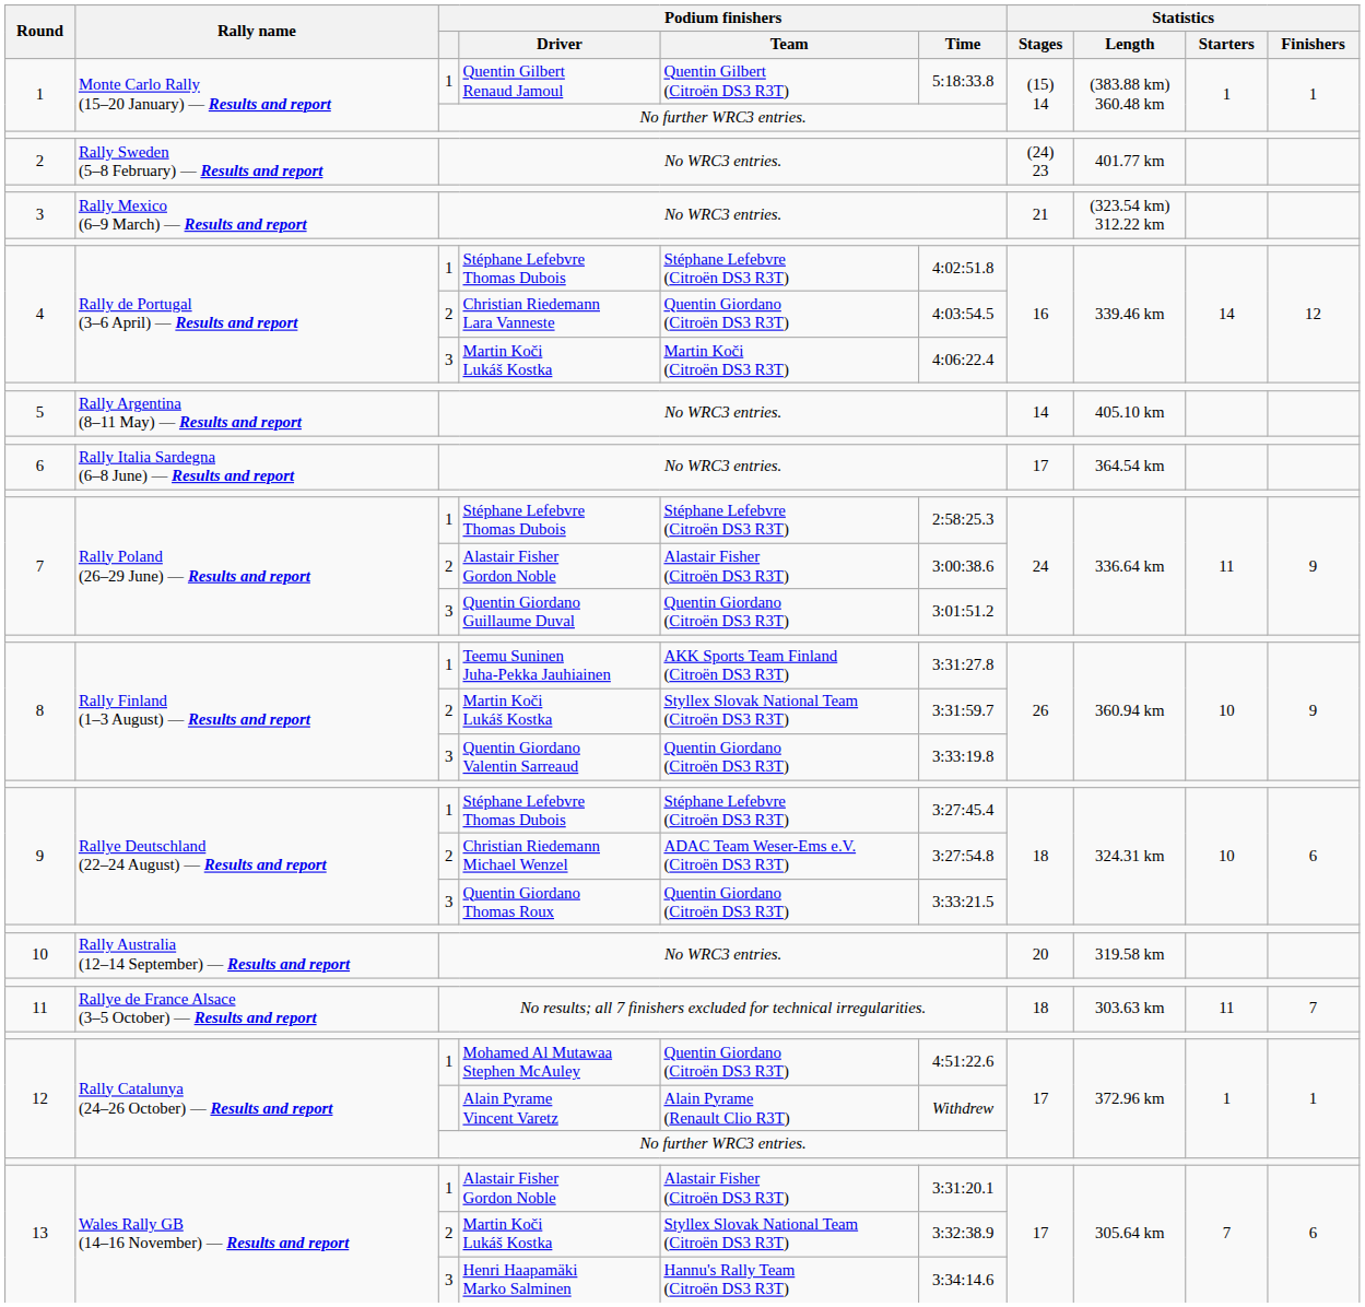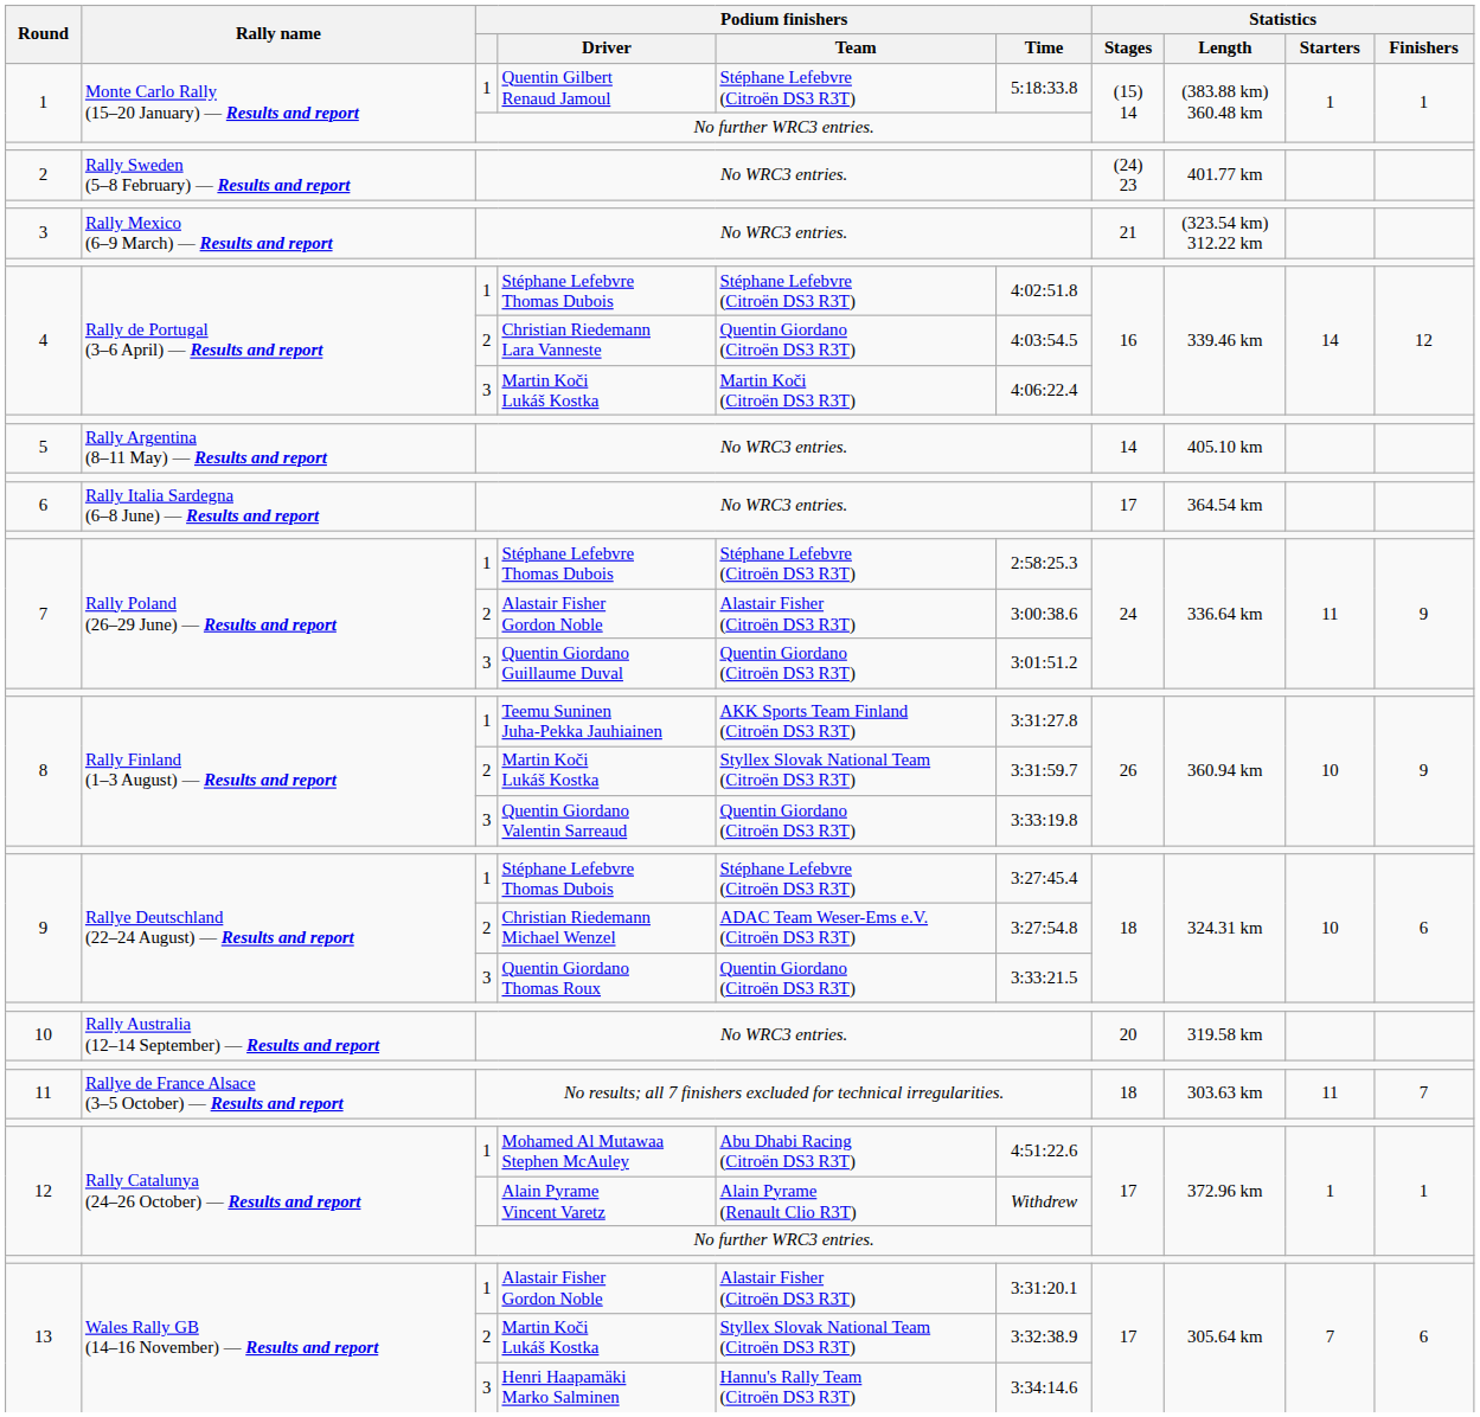 <table class="wikitable" width=90% style="font-size:85%;">
 <tr>
 <th rowspan=2>Round</th>
 <th style="width:22em" rowspan=2>Rally name</th>
 <th colspan=4>Podium finishers</th>
 <th colspan=4>Statistics</th>
 </tr>
 <tr>
 <th></th>
 <th>Driver</th>
 <th>Team</th>
 <th>Time</th>
 <th>Stages</th>
 <th>Length</th>
 <th>Starters</th>
 <th>Finishers</th>
 </tr>
 <tr>
 <td rowspan=2 align=center>1</td>
 <td rowspan=2> <a href='#'>Monte Carlo Rally</a><br>(15–20 January) — <strong><em><a href='#'>Results and report</a></em></strong></td>
 <td align=center>1</td>
 <td> <a href='#'>Quentin Gilbert</a><br> <a href='#'>Renaud Jamoul</a></td>
-<td> <a href='#'>Quentin Gilbert</a><br> (<a href='#'>Citroën DS3 R3T</a>)</td>
+<td> <a href='#'>Stéphane Lefebvre</a><br>(<a href='#'>Citroën DS3 R3T</a>)</td>
 <td align=center>5:18:33.8</td>
 <td rowspan=2 align=center>(15)<br>14</td>
 <td rowspan=2 align=center>(383.88 km)<br>360.48 km</td>
 <td rowspan=2 align=center>1</td>
 <td rowspan=2 align=center>1</td>
 </tr>
 <tr>
 <td colspan="4" align="center"><em>No further WRC3 entries.</em></td>
 </tr>
 <tr>
 <td colspan=10></td>
 </tr>
 <tr>
 <td align=center>2</td>
 <td> <a href='#'>Rally Sweden</a><br>(5–8 February) — <strong><em><a href='#'>Results and report</a></em></strong></td>
 <td colspan=4 align="center"><em>No WRC3 entries.</em></td>
 <td align="center">(24)<br>23</td>
 <td align="center">401.77 km</td>
 <td></td>
 <td></td>
 </tr>
 <tr>
 <td colspan=10></td>
 </tr>
 <tr>
 <td align=center>3</td>
 <td> <a href='#'>Rally Mexico</a><br>(6–9 March) — <strong><em><a href='#'>Results and report</a></em></strong></td>
 <td colspan=4 align="center"><em>No WRC3 entries.</em></td>
 <td align="center">21</td>
 <td align="center">(323.54 km)<br>312.22 km</td>
 <td></td>
 <td></td>
 </tr>
 <tr>
 <td colspan=10></td>
 </tr>
 <tr>
 <td rowspan=3 align=center>4</td>
 <td rowspan=3> <a href='#'>Rally de Portugal</a><br>(3–6 April) — <strong><em><a href='#'>Results and report</a></em></strong></td>
 <td align=center>1</td>
 <td> <a href='#'>Stéphane Lefebvre</a><br> <a href='#'>Thomas Dubois</a></td>
 <td> <a href='#'>Stéphane Lefebvre</a><br>(<a href='#'>Citroën DS3 R3T</a>)</td>
 <td align=center>4:02:51.8</td>
 <td rowspan=3 align=center>16</td>
 <td rowspan=3 align=center>339.46 km</td>
 <td rowspan=3 align=center>14</td>
 <td rowspan=3 align=center>12</td>
 </tr>
 <tr>
 <td align=center>2</td>
 <td> <a href='#'>Christian Riedemann</a><br> <a href='#'>Lara Vanneste</a></td>
 <td> <a href='#'>Quentin Giordano</a><br>(<a href='#'>Citroën DS3 R3T</a>)</td>
 <td align=center>4:03:54.5</td>
 </tr>
 <tr>
 <td align=center>3</td>
 <td> <a href='#'>Martin Koči</a><br>  <a href='#'>Lukáš Kostka</a></td>
 <td> <a href='#'>Martin Koči</a><br>(<a href='#'>Citroën DS3 R3T</a>)</td>
 <td align=center>4:06:22.4</td>
 </tr>
 <tr>
 <td colspan=10></td>
 </tr>
 <tr>
 <td align=center>5</td>
 <td> <a href='#'>Rally Argentina</a><br>(8–11 May) — <strong><em><a href='#'>Results and report</a></em></strong></td>
 <td colspan=4 align="center"><em>No WRC3 entries.</em></td>
 <td align="center">14</td>
 <td align="center">405.10 km</td>
 <td></td>
 <td></td>
 </tr>
 <tr>
 <td colspan=10></td>
 </tr>
 <tr>
 <td align=center>6</td>
 <td> <a href='#'>Rally Italia Sardegna</a><br>(6–8 June) — <strong><em><a href='#'>Results and report</a></em></strong></td>
 <td colspan=4 align="center"><em>No WRC3 entries.</em></td>
 <td align="center">17</td>
 <td align="center">364.54 km</td>
 <td></td>
 <td></td>
 </tr>
 <tr>
 <td colspan=10></td>
 </tr>
 <tr>
 <td rowspan=3 align=center>7</td>
 <td rowspan=3> <a href='#'>Rally Poland</a><br>(26–29 June) — <strong><em><a href='#'>Results and report</a></em></strong></td>
 <td align=center>1</td>
 <td> <a href='#'>Stéphane Lefebvre</a><br> <a href='#'>Thomas Dubois</a></td>
 <td> <a href='#'>Stéphane Lefebvre</a><br>(<a href='#'>Citroën DS3 R3T</a>)</td>
 <td align=center>2:58:25.3</td>
 <td rowspan=3 align="center">24</td>
 <td rowspan=3 align="center">336.64 km</td>
 <td rowspan=3 align="center">11</td>
 <td rowspan=3 align="center">9</td>
 </tr>
 <tr>
 <td align=center>2</td>
 <td> <a href='#'>Alastair Fisher</a><br> <a href='#'>Gordon Noble</a></td>
 <td> <a href='#'>Alastair Fisher</a><br>(<a href='#'>Citroën DS3 R3T</a>)</td>
 <td align=center>3:00:38.6</td>
 </tr>
 <tr>
 <td align=center>3</td>
 <td> <a href='#'>Quentin Giordano</a><br> <a href='#'>Guillaume Duval</a></td>
 <td> <a href='#'>Quentin Giordano</a><br>(<a href='#'>Citroën DS3 R3T</a>)</td>
 <td align=center>3:01:51.2</td>
 </tr>
 <tr>
 <td colspan=10></td>
 </tr>
 <tr>
 <td rowspan=3 align=center>8</td>
 <td rowspan=3> <a href='#'>Rally Finland</a><br>(1–3 August) — <strong><em><a href='#'>Results and report</a></em></strong></td>
 <td align=center>1</td>
 <td> <a href='#'>Teemu Suninen</a><br> <a href='#'>Juha-Pekka Jauhiainen</a></td>
 <td> <a href='#'>AKK Sports Team Finland</a><br>(<a href='#'>Citroën DS3 R3T</a>)</td>
 <td align=center>3:31:27.8</td>
 <td rowspan=3 align="center">26</td>
 <td rowspan=3 align="center">360.94 km</td>
 <td rowspan=3 align="center">10</td>
 <td rowspan=3 align="center">9</td>
 </tr>
 <tr>
 <td align=center>2</td>
 <td> <a href='#'>Martin Koči</a><br> <a href='#'>Lukáš Kostka</a></td>
 <td> <a href='#'>Styllex Slovak National Team</a><br>(<a href='#'>Citroën DS3 R3T</a>)</td>
 <td align=center>3:31:59.7</td>
 </tr>
 <tr>
 <td align=center>3</td>
 <td> <a href='#'>Quentin Giordano</a><br> <a href='#'>Valentin Sarreaud</a></td>
 <td> <a href='#'>Quentin Giordano</a><br>(<a href='#'>Citroën DS3 R3T</a>)</td>
 <td align=center>3:33:19.8</td>
 </tr>
 <tr>
 <td colspan=10></td>
 </tr>
 <tr>
 <td rowspan=3 align=center>9</td>
 <td rowspan=3> <a href='#'>Rallye Deutschland</a><br>(22–24 August) — <strong><em><a href='#'>Results and report</a></em></strong></td>
 <td align=center>1</td>
 <td> <a href='#'>Stéphane Lefebvre</a><br> <a href='#'>Thomas Dubois</a></td>
 <td> <a href='#'>Stéphane Lefebvre</a><br>(<a href='#'>Citroën DS3 R3T</a>)</td>
 <td align=center>3:27:45.4</td>
 <td rowspan=3 align=center>18</td>
 <td rowspan=3 align=center>324.31 km</td>
 <td rowspan=3 align=center>10</td>
 <td rowspan=3 align=center>6</td>
 </tr>
 <tr>
 <td align=center>2</td>
 <td> <a href='#'>Christian Riedemann</a><br> <a href='#'>Michael Wenzel</a></td>
 <td> <a href='#'>ADAC Team Weser-Ems e.V.</a><br>(<a href='#'>Citroën DS3 R3T</a>)</td>
 <td align=center>3:27:54.8</td>
 </tr>
 <tr>
 <td align=center>3</td>
 <td> <a href='#'>Quentin Giordano</a><br> <a href='#'>Thomas Roux</a></td>
 <td> <a href='#'>Quentin Giordano</a><br>(<a href='#'>Citroën DS3 R3T</a>)</td>
 <td align=center>3:33:21.5</td>
 </tr>
 <tr>
 <td colspan=10></td>
 </tr>
 <tr>
 <td align=center>10</td>
 <td> <a href='#'>Rally Australia</a><br>(12–14 September) — <strong><em><a href='#'>Results and report</a></em></strong></td>
 <td colspan=4 align="center"><em>No WRC3 entries.</em></td>
 <td align="center">20</td>
 <td align="center">319.58 km</td>
 <td></td>
 <td></td>
 </tr>
 <tr>
 <td colspan=10></td>
 </tr>
 <tr>
 <td align=center>11</td>
 <td> <a href='#'>Rallye de France Alsace</a><br>(3–5 October) — <strong><em><a href='#'>Results and report</a></em></strong></td>
 <td colspan=4 align="center"><em>No results; all 7 finishers excluded for technical irregularities.</em></td>
 <td align=center>18</td>
 <td align=center>303.63 km</td>
 <td align=center>11</td>
 <td align=center>7</td>
 </tr>
 <tr>
 <td colspan=10></td>
 </tr>
 <tr>
 <td rowspan=3 align=center>12</td>
 <td rowspan=3> <a href='#'>Rally Catalunya</a><br>(24–26 October) — <strong><em><a href='#'>Results and report</a></em></strong></td>
 <td align=center>1</td>
 <td> <a href='#'>Mohamed Al Mutawaa</a><br> <a href='#'>Stephen McAuley</a></td>
-<td> <a href='#'>Quentin Giordano</a><br>(<a href='#'>Citroën DS3 R3T</a>)</td>
+<td> <a href='#'>Abu Dhabi Racing</a><br>(<a href='#'>Citroën DS3 R3T</a>)</td>
 <td align=center>4:51:22.6</td>
 <td rowspan=3 align=center>17</td>
 <td rowspan=3 align=center>372.96 km</td>
 <td rowspan=3 align=center>1</td>
 <td rowspan=3 align=center>1</td>
 </tr>
 <tr>
 <td align=center></td>
 <td> <a href='#'>Alain Pyrame</a><br> <a href='#'>Vincent Varetz</a></td>
 <td> <a href='#'>Alain Pyrame</a><br>(<a href='#'>Renault Clio R3T</a>)</td>
 <td align=center><em>Withdrew</em></td>
 </tr>
 <tr>
 <td colspan="4" align="center"><em>No further WRC3 entries.</em></td>
 </tr>
 <tr>
 <td colspan=10></td>
 </tr>
 <tr>
 <td rowspan=3 align=center>13</td>
 <td rowspan=3> <a href='#'>Wales Rally GB</a><br>(14–16 November) — <strong><em><a href='#'>Results and report</a></em></strong></td>
 <td align=center>1</td>
 <td> <a href='#'>Alastair Fisher</a><br> <a href='#'>Gordon Noble</a></td>
 <td> <a href='#'>Alastair Fisher</a><br>(<a href='#'>Citroën DS3 R3T</a>)</td>
 <td align=center>3:31:20.1</td>
 <td rowspan=3 align=center>17</td>
 <td rowspan=3 align=center>305.64 km</td>
 <td rowspan=3 align=center>7</td>
 <td rowspan=3 align=center>6</td>
 </tr>
 <tr>
 <td align=center>2</td>
 <td> <a href='#'>Martin Koči</a><br> <a href='#'>Lukáš Kostka</a></td>
 <td> <a href='#'>Styllex Slovak National Team</a><br>(<a href='#'>Citroën DS3 R3T</a>)</td>
 <td align=center>3:32:38.9</td>
 </tr>
 <tr>
 <td align=center>3</td>
 <td> <a href='#'>Henri Haapamäki</a><br> <a href='#'>Marko Salminen</a></td>
 <td> <a href='#'>Hannu's Rally Team</a><br>(<a href='#'>Citroën DS3 R3T</a>)</td>
 <td align=center>3:34:14.6</td>
 </tr>
 <tr>
 </tr>
 </table>
